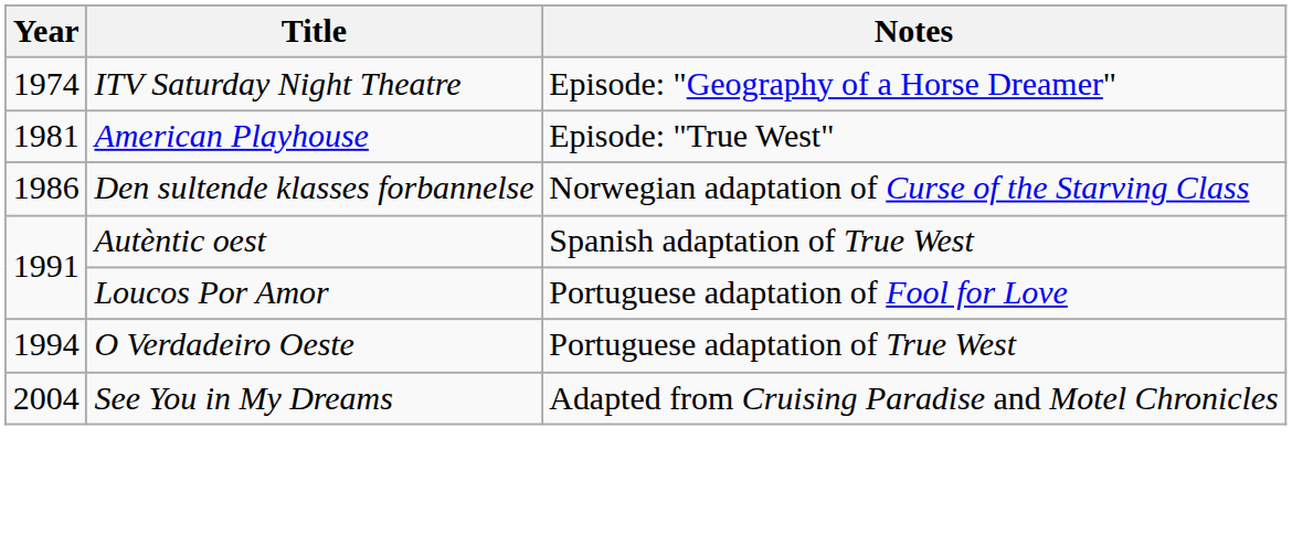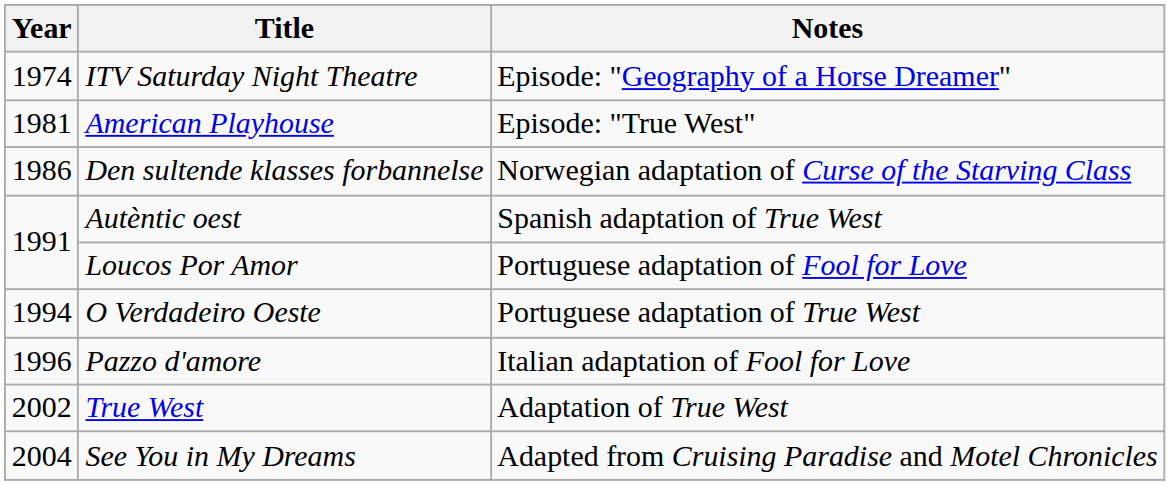 <table class="wikitable sortable">
 <tr>
 <th>Year</th>
 <th>Title</th>
 <th class="unsortable">Notes</th>
 </tr>
 <tr>
 <td>1974</td>
 <td><em>ITV Saturday Night Theatre</em></td>
 <td>Episode: "<a href='#'>Geography of a Horse Dreamer</a>"</td>
 </tr>
 <tr>
 <td>1981</td>
 <td><em><a href='#'>American Playhouse</a></em></td>
 <td>Episode: "True West"</td>
 </tr>
 <tr>
 <td>1986</td>
 <td><em>Den sultende klasses forbannelse</em></td>
 <td>Norwegian adaptation of <em><a href='#'>Curse of the Starving Class</a></em></td>
 </tr>
 <tr>
 <td rowspan=2>1991</td>
 <td><em>Autèntic oest</em></td>
 <td>Spanish adaptation of <em>True West</em></td>
 </tr>
 <tr>
 <td><em>Loucos Por Amor</em></td>
 <td>Portuguese adaptation of <em><a href='#'>Fool for Love</a></em></td>
 </tr>
 <tr>
 <td>1994</td>
 <td><em>O Verdadeiro Oeste</em></td>
 <td>Portuguese adaptation of <em>True West</em></td>
 </tr>
 <tr>
+<td>1996</td>
+<td><em>Pazzo d'amore</em></td>
+<td>Italian adaptation of <em>Fool for Love</em></td>
+</tr>
+<tr>
+<td>2002</td>
+<td><em><a href='#'>True West</a></em></td>
+<td>Adaptation of <em>True West</em></td>
+</tr>
+<tr>
 <td>2004</td>
 <td><em>See You in My Dreams</em></td>
 <td>Adapted from <em>Cruising Paradise</em> and <em>Motel Chronicles</em></td>
 </tr>
 </table>
